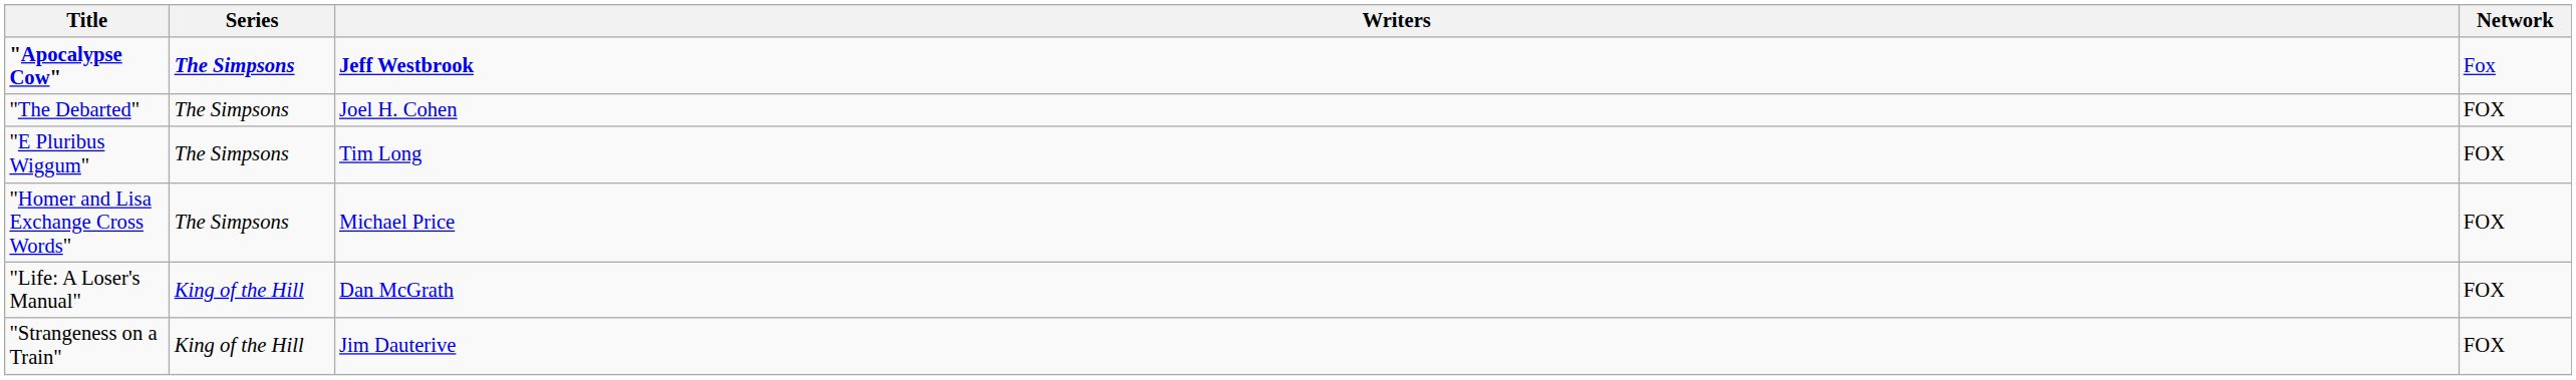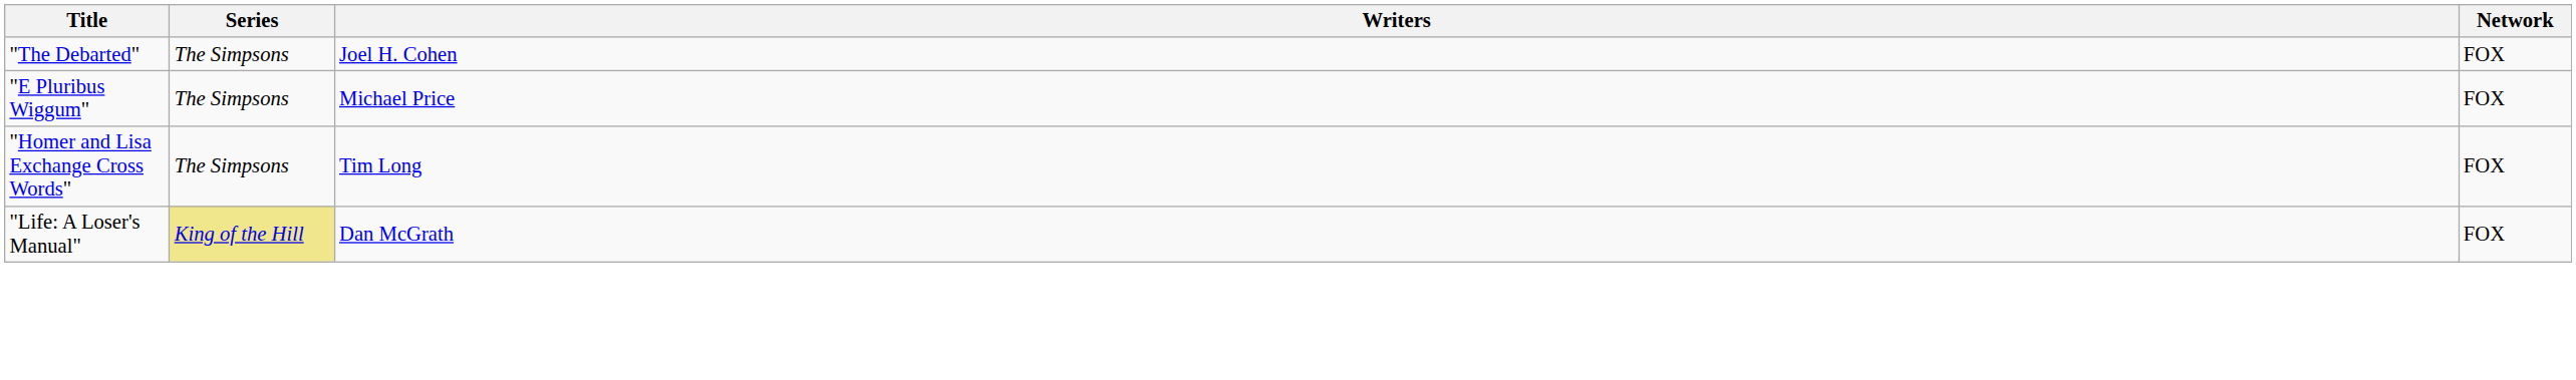 <table class="wikitable" width="100%">
 <tr>
 <th width="120">Title</th>
 <th width="120">Series</th>
 <th>Writers</th>
 <th width="80">Network</th>
-</tr>
-<tr>
-<td><strong>"<a href='#'>Apocalypse Cow</a>"</strong></td>
-<td><strong><em><a href='#'>The Simpsons</a></em></strong></td>
-<td><strong><a href='#'>Jeff Westbrook</a></strong></td>
-<td><a href='#'>Fox</a></td>
 </tr>
 <tr>
 <td>"<a href='#'>The Debarted</a>"</td>
 <td><em>The Simpsons</em></td>
 <td><a href='#'>Joel H. Cohen</a></td>
 <td>FOX</td>
 </tr>
 <tr>
 <td>"<a href='#'>E Pluribus Wiggum</a>"</td>
 <td><em>The Simpsons</em></td>
-<td><a href='#'>Tim Long</a></td>
+<td><a href='#'>Michael Price</a></td>
 <td>FOX</td>
 </tr>
 <tr>
 <td>"<a href='#'>Homer and Lisa Exchange Cross Words</a>"</td>
 <td><em>The Simpsons</em></td>
-<td><a href='#'>Michael Price</a></td>
+<td><a href='#'>Tim Long</a></td>
 <td>FOX</td>
 </tr>
 <tr>
 <td>"Life: A Loser's Manual"</td>
-<td><em><a href='#'>King of the Hill</a></em></td>
+<td style="background: khaki;"><em><a href='#'>King of the Hill</a></em></td>
 <td><a href='#'>Dan McGrath</a></td>
 <td>FOX</td>
 </tr>
-<tr>
-<td>"Strangeness on a Train"</td>
-<td><em>King of the Hill</em></td>
-<td><a href='#'>Jim Dauterive</a></td>
-<td>FOX</td>
-</tr>
 </table>
